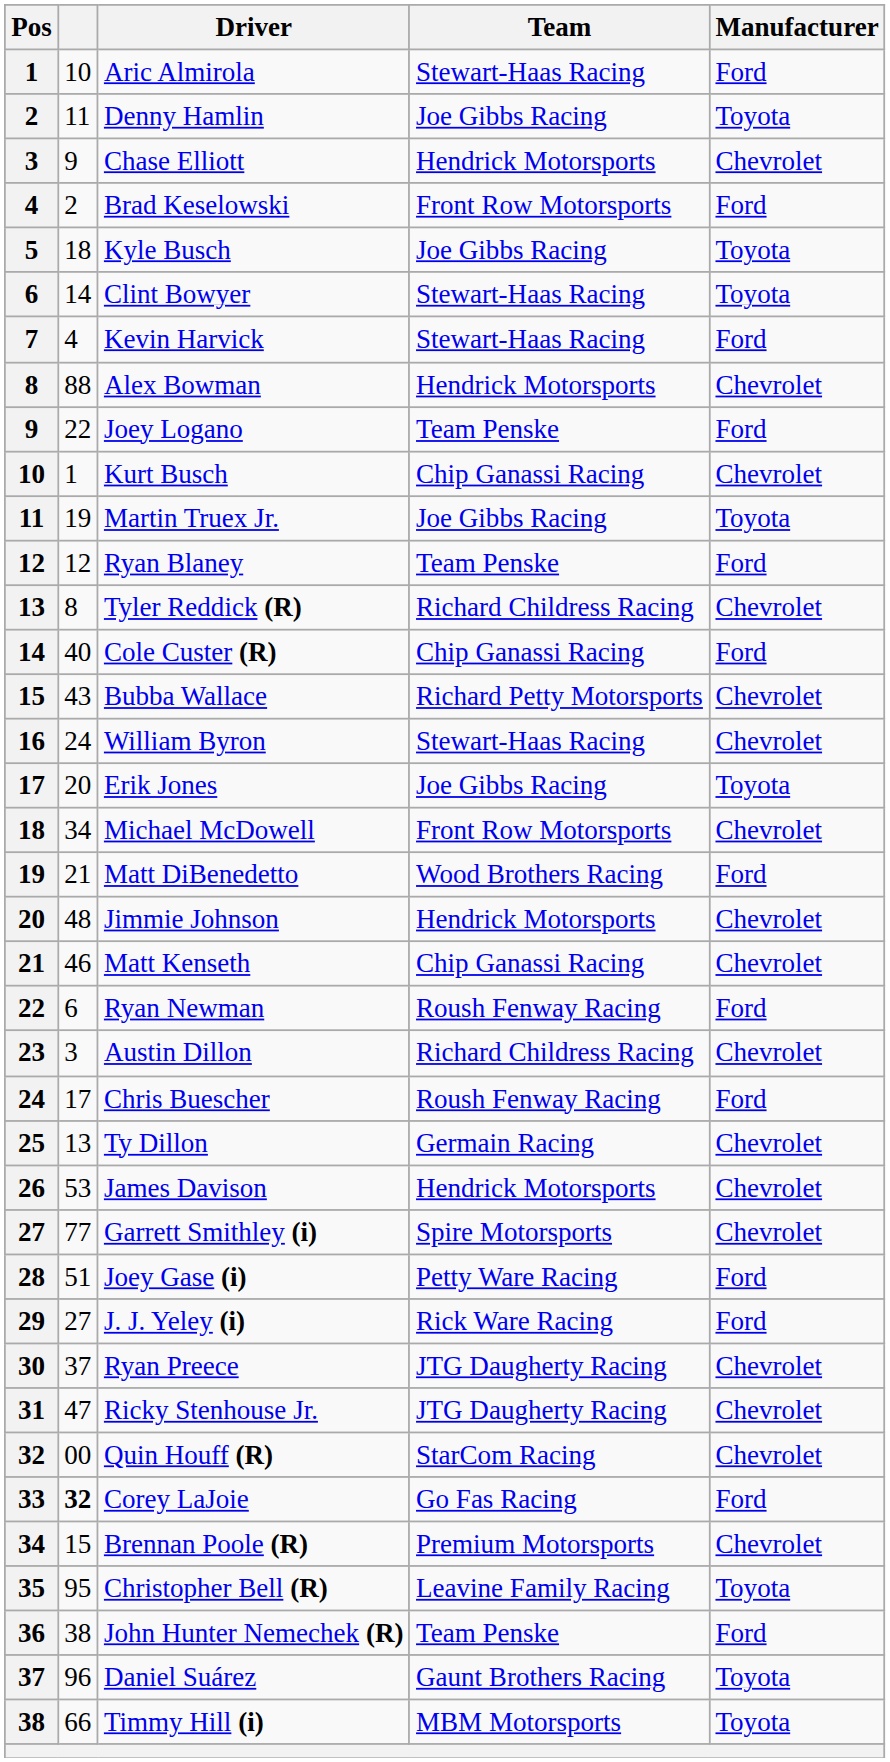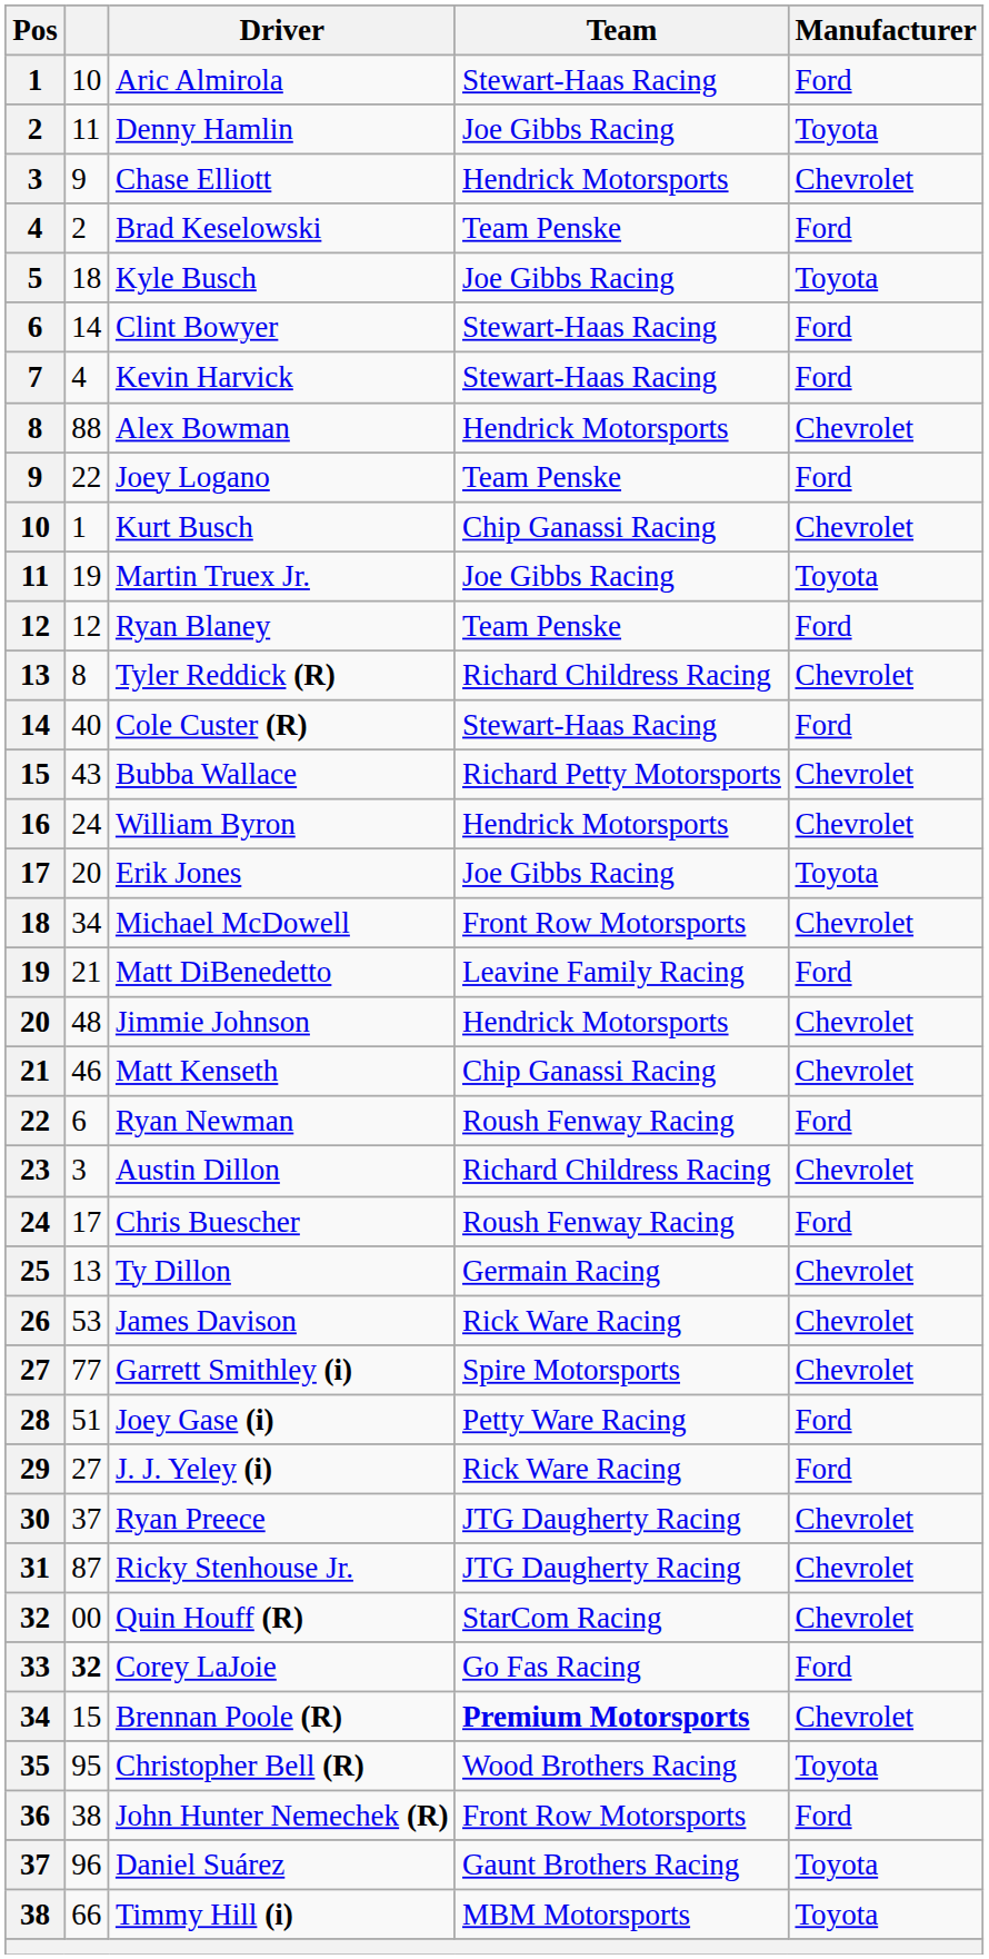 <table class="wikitable" style="font-size:95%">
 <tr>
 <th>Pos</th>
 <th></th>
 <th>Driver</th>
 <th>Team</th>
 <th>Manufacturer</th>
 </tr>
 <tr>
 <th>1</th>
 <td>10</td>
 <td><a href='#'>Aric Almirola</a></td>
 <td><a href='#'>Stewart-Haas Racing</a></td>
 <td><a href='#'>Ford</a></td>
 </tr>
 <tr>
 <th>2</th>
 <td>11</td>
 <td><a href='#'>Denny Hamlin</a></td>
 <td><a href='#'>Joe Gibbs Racing</a></td>
 <td><a href='#'>Toyota</a></td>
 </tr>
 <tr>
 <th>3</th>
 <td>9</td>
 <td><a href='#'>Chase Elliott</a></td>
 <td><a href='#'>Hendrick Motorsports</a></td>
 <td><a href='#'>Chevrolet</a></td>
 </tr>
 <tr>
 <th>4</th>
 <td>2</td>
 <td><a href='#'>Brad Keselowski</a></td>
-<td><a href='#'>Front Row Motorsports</a></td>
+<td><a href='#'>Team Penske</a></td>
 <td><a href='#'>Ford</a></td>
 </tr>
 <tr>
 <th>5</th>
 <td>18</td>
 <td><a href='#'>Kyle Busch</a></td>
 <td><a href='#'>Joe Gibbs Racing</a></td>
 <td><a href='#'>Toyota</a></td>
 </tr>
 <tr>
 <th>6</th>
 <td>14</td>
 <td><a href='#'>Clint Bowyer</a></td>
 <td><a href='#'>Stewart-Haas Racing</a></td>
-<td><a href='#'>Toyota</a></td>
+<td><a href='#'>Ford</a></td>
 </tr>
 <tr>
 <th>7</th>
 <td>4</td>
 <td><a href='#'>Kevin Harvick</a></td>
 <td><a href='#'>Stewart-Haas Racing</a></td>
 <td><a href='#'>Ford</a></td>
 </tr>
 <tr>
 <th>8</th>
 <td>88</td>
 <td><a href='#'>Alex Bowman</a></td>
 <td><a href='#'>Hendrick Motorsports</a></td>
 <td><a href='#'>Chevrolet</a></td>
 </tr>
 <tr>
 <th>9</th>
 <td>22</td>
 <td><a href='#'>Joey Logano</a></td>
 <td><a href='#'>Team Penske</a></td>
 <td><a href='#'>Ford</a></td>
 </tr>
 <tr>
 <th>10</th>
 <td>1</td>
 <td><a href='#'>Kurt Busch</a></td>
 <td><a href='#'>Chip Ganassi Racing</a></td>
 <td><a href='#'>Chevrolet</a></td>
 </tr>
 <tr>
 <th>11</th>
 <td>19</td>
 <td><a href='#'>Martin Truex Jr.</a></td>
 <td><a href='#'>Joe Gibbs Racing</a></td>
 <td><a href='#'>Toyota</a></td>
 </tr>
 <tr>
 <th>12</th>
 <td>12</td>
 <td><a href='#'>Ryan Blaney</a></td>
 <td><a href='#'>Team Penske</a></td>
 <td><a href='#'>Ford</a></td>
 </tr>
 <tr>
 <th>13</th>
 <td>8</td>
 <td><a href='#'>Tyler Reddick</a> <strong>(R)</strong></td>
 <td><a href='#'>Richard Childress Racing</a></td>
 <td><a href='#'>Chevrolet</a></td>
 </tr>
 <tr>
 <th>14</th>
 <td>40</td>
 <td><a href='#'>Cole Custer</a> <strong>(R)</strong></td>
-<td><a href='#'>Chip Ganassi Racing</a></td>
+<td><a href='#'>Stewart-Haas Racing</a></td>
 <td><a href='#'>Ford</a></td>
 </tr>
 <tr>
 <th>15</th>
 <td>43</td>
 <td><a href='#'>Bubba Wallace</a></td>
 <td><a href='#'>Richard Petty Motorsports</a></td>
 <td><a href='#'>Chevrolet</a></td>
 </tr>
 <tr>
 <th>16</th>
 <td>24</td>
 <td><a href='#'>William Byron</a></td>
-<td><a href='#'>Stewart-Haas Racing</a></td>
+<td><a href='#'>Hendrick Motorsports</a></td>
 <td><a href='#'>Chevrolet</a></td>
 </tr>
 <tr>
 <th>17</th>
 <td>20</td>
 <td><a href='#'>Erik Jones</a></td>
 <td><a href='#'>Joe Gibbs Racing</a></td>
 <td><a href='#'>Toyota</a></td>
 </tr>
 <tr>
 <th>18</th>
 <td>34</td>
 <td><a href='#'>Michael McDowell</a></td>
 <td><a href='#'>Front Row Motorsports</a></td>
 <td><a href='#'>Chevrolet</a></td>
 </tr>
 <tr>
 <th>19</th>
 <td>21</td>
 <td><a href='#'>Matt DiBenedetto</a></td>
-<td><a href='#'>Wood Brothers Racing</a></td>
+<td><a href='#'>Leavine Family Racing</a></td>
 <td><a href='#'>Ford</a></td>
 </tr>
 <tr>
 <th>20</th>
 <td>48</td>
 <td><a href='#'>Jimmie Johnson</a></td>
 <td><a href='#'>Hendrick Motorsports</a></td>
 <td><a href='#'>Chevrolet</a></td>
 </tr>
 <tr>
 <th>21</th>
 <td>46</td>
 <td><a href='#'>Matt Kenseth</a></td>
 <td><a href='#'>Chip Ganassi Racing</a></td>
 <td><a href='#'>Chevrolet</a></td>
 </tr>
 <tr>
 <th>22</th>
 <td>6</td>
 <td><a href='#'>Ryan Newman</a></td>
 <td><a href='#'>Roush Fenway Racing</a></td>
 <td><a href='#'>Ford</a></td>
 </tr>
 <tr>
 <th>23</th>
 <td>3</td>
 <td><a href='#'>Austin Dillon</a></td>
 <td><a href='#'>Richard Childress Racing</a></td>
 <td><a href='#'>Chevrolet</a></td>
 </tr>
 <tr>
 <th>24</th>
 <td>17</td>
 <td><a href='#'>Chris Buescher</a></td>
 <td><a href='#'>Roush Fenway Racing</a></td>
 <td><a href='#'>Ford</a></td>
 </tr>
 <tr>
 <th>25</th>
 <td>13</td>
 <td><a href='#'>Ty Dillon</a></td>
 <td><a href='#'>Germain Racing</a></td>
 <td><a href='#'>Chevrolet</a></td>
 </tr>
 <tr>
 <th>26</th>
 <td>53</td>
 <td><a href='#'>James Davison</a></td>
-<td><a href='#'>Hendrick Motorsports</a></td>
+<td><a href='#'>Rick Ware Racing</a></td>
 <td><a href='#'>Chevrolet</a></td>
 </tr>
 <tr>
 <th>27</th>
 <td>77</td>
 <td><a href='#'>Garrett Smithley</a> <strong>(i)</strong></td>
 <td><a href='#'>Spire Motorsports</a></td>
 <td><a href='#'>Chevrolet</a></td>
 </tr>
 <tr>
 <th>28</th>
 <td>51</td>
 <td><a href='#'>Joey Gase</a> <strong>(i)</strong></td>
 <td><a href='#'>Petty Ware Racing</a></td>
 <td><a href='#'>Ford</a></td>
 </tr>
 <tr>
 <th>29</th>
 <td>27</td>
 <td><a href='#'>J. J. Yeley</a> <strong>(i)</strong></td>
 <td><a href='#'>Rick Ware Racing</a></td>
 <td><a href='#'>Ford</a></td>
 </tr>
 <tr>
 <th>30</th>
 <td>37</td>
 <td><a href='#'>Ryan Preece</a></td>
 <td><a href='#'>JTG Daugherty Racing</a></td>
 <td><a href='#'>Chevrolet</a></td>
 </tr>
 <tr>
 <th>31</th>
-<td>47</td>
+<td>87</td>
 <td><a href='#'>Ricky Stenhouse Jr.</a></td>
 <td><a href='#'>JTG Daugherty Racing</a></td>
 <td><a href='#'>Chevrolet</a></td>
 </tr>
 <tr>
 <th>32</th>
 <td>00</td>
 <td><a href='#'>Quin Houff</a> <strong>(R)</strong></td>
 <td><a href='#'>StarCom Racing</a></td>
 <td><a href='#'>Chevrolet</a></td>
 </tr>
 <tr>
 <th>33</th>
 <td><strong>32</strong></td>
 <td><a href='#'>Corey LaJoie</a></td>
 <td><a href='#'>Go Fas Racing</a></td>
 <td><a href='#'>Ford</a></td>
 </tr>
 <tr>
 <th>34</th>
 <td>15</td>
 <td><a href='#'>Brennan Poole</a> <strong>(R)</strong></td>
-<td><a href='#'>Premium Motorsports</a></td>
+<td><strong><a href='#'>Premium Motorsports</a></strong></td>
 <td><a href='#'>Chevrolet</a></td>
 </tr>
 <tr>
 <th>35</th>
 <td>95</td>
 <td><a href='#'>Christopher Bell</a> <strong>(R)</strong></td>
-<td><a href='#'>Leavine Family Racing</a></td>
+<td><a href='#'>Wood Brothers Racing</a></td>
 <td><a href='#'>Toyota</a></td>
 </tr>
 <tr>
 <th>36</th>
 <td>38</td>
 <td><a href='#'>John Hunter Nemechek</a> <strong>(R)</strong></td>
-<td><a href='#'>Team Penske</a></td>
+<td><a href='#'>Front Row Motorsports</a></td>
 <td><a href='#'>Ford</a></td>
 </tr>
 <tr>
 <th>37</th>
 <td>96</td>
 <td><a href='#'>Daniel Suárez</a></td>
 <td><a href='#'>Gaunt Brothers Racing</a></td>
 <td><a href='#'>Toyota</a></td>
 </tr>
 <tr>
 <th>38</th>
 <td>66</td>
 <td><a href='#'>Timmy Hill</a> <strong>(i)</strong></td>
 <td><a href='#'>MBM Motorsports</a></td>
 <td><a href='#'>Toyota</a></td>
 </tr>
 <tr>
 <th colspan="7"></th>
 </tr>
 </table>
